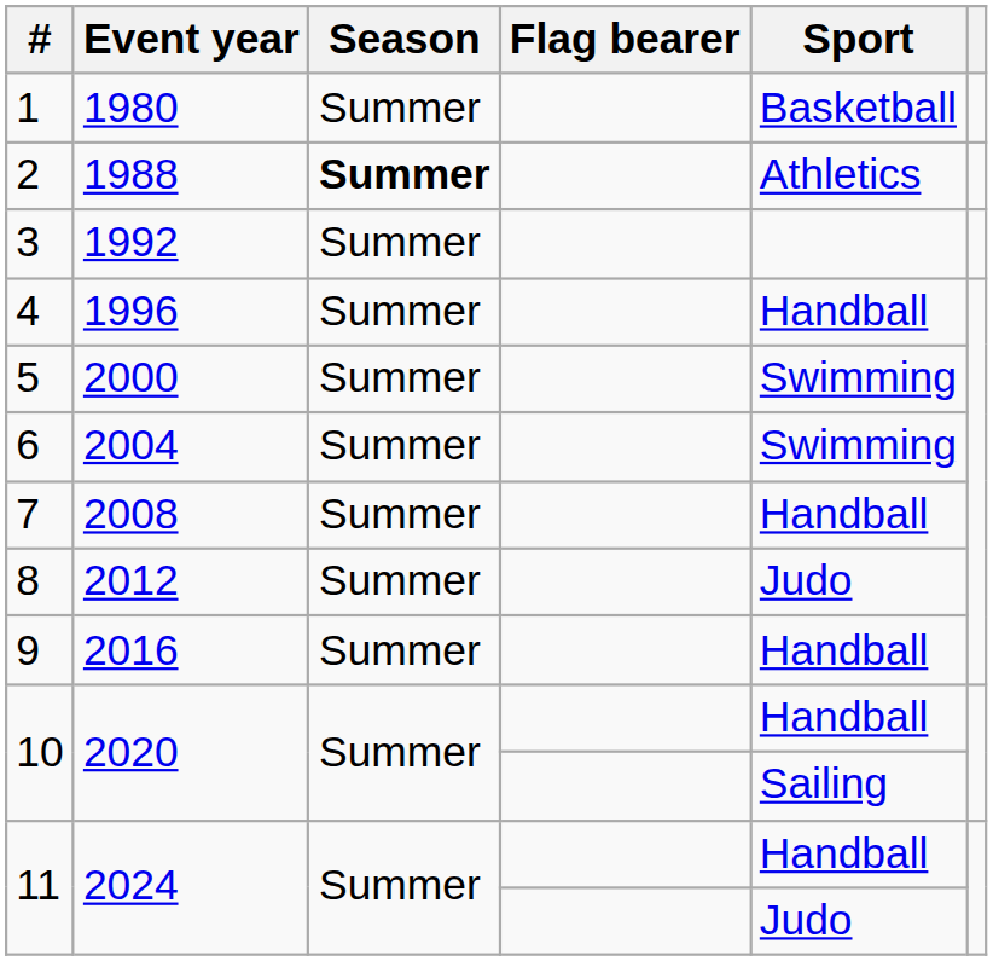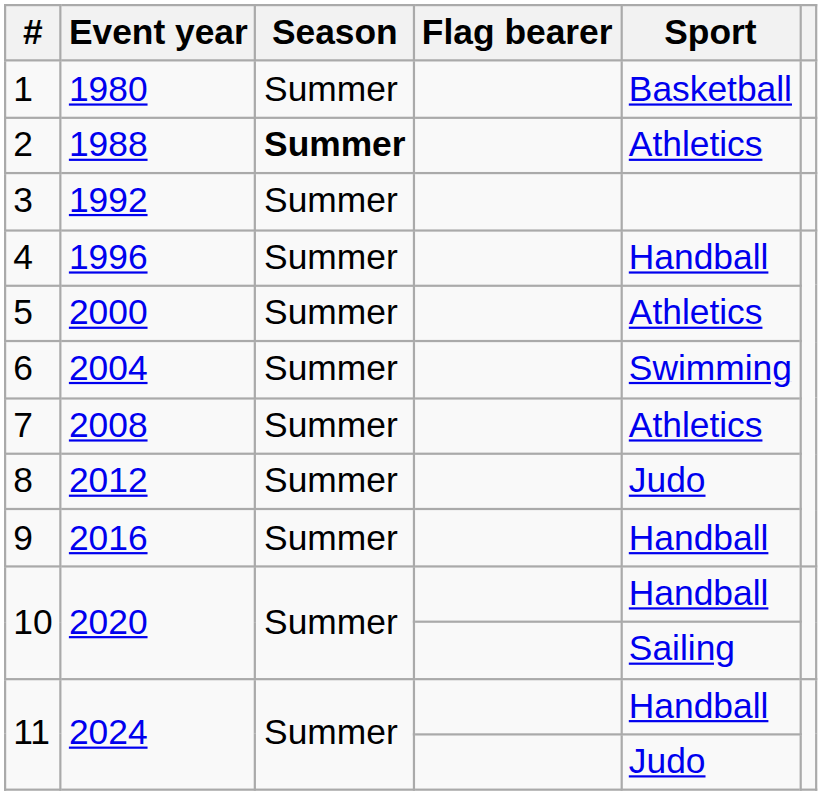 <table class="wikitable sortable">
 <tr>
 <th>#</th>
 <th>Event year</th>
 <th>Season</th>
 <th>Flag bearer</th>
 <th>Sport</th>
 <th></th>
 </tr>
 <tr>
 <td>1</td>
 <td><a href='#'>1980</a></td>
 <td>Summer</td>
 <td></td>
 <td><a href='#'>Basketball</a></td>
 <td></td>
 </tr>
 <tr>
 <td>2</td>
 <td><a href='#'>1988</a></td>
 <td><strong>Summer</strong></td>
 <td></td>
 <td><a href='#'>Athletics</a></td>
 <td></td>
 </tr>
 <tr>
 <td>3</td>
 <td><a href='#'>1992</a></td>
 <td>Summer</td>
 <td></td>
 <td></td>
 <td></td>
 </tr>
 <tr>
 <td>4</td>
 <td><a href='#'>1996</a></td>
 <td>Summer</td>
 <td></td>
 <td><a href='#'>Handball</a></td>
 <td rowspan=6></td>
 </tr>
 <tr>
 <td>5</td>
 <td><a href='#'>2000</a></td>
 <td>Summer</td>
 <td></td>
-<td><a href='#'>Swimming</a></td>
+<td><a href='#'>Athletics</a></td>
 </tr>
 <tr>
 <td>6</td>
 <td><a href='#'>2004</a></td>
 <td>Summer</td>
 <td></td>
 <td><a href='#'>Swimming</a></td>
 </tr>
 <tr>
 <td>7</td>
 <td><a href='#'>2008</a></td>
 <td>Summer</td>
 <td></td>
-<td><a href='#'>Handball</a></td>
+<td><a href='#'>Athletics</a></td>
 </tr>
 <tr>
 <td>8</td>
 <td><a href='#'>2012</a></td>
 <td>Summer</td>
 <td></td>
 <td><a href='#'>Judo</a></td>
 </tr>
 <tr>
 <td>9</td>
 <td><a href='#'>2016</a></td>
 <td>Summer</td>
 <td></td>
 <td><a href='#'>Handball</a></td>
 </tr>
 <tr>
 <td rowspan=2>10</td>
 <td rowspan=2><a href='#'>2020</a></td>
 <td rowspan=2>Summer</td>
 <td></td>
 <td><a href='#'>Handball</a></td>
 <td rowspan=2></td>
 </tr>
 <tr>
 <td></td>
 <td><a href='#'>Sailing</a></td>
 </tr>
 <tr>
 <td rowspan=2>11</td>
 <td rowspan=2><a href='#'>2024</a></td>
 <td rowspan=2>Summer</td>
 <td></td>
 <td><a href='#'>Handball</a></td>
 <td rowspan=2></td>
 </tr>
 <tr>
 <td></td>
 <td><a href='#'>Judo</a></td>
 </tr>
 </table>
